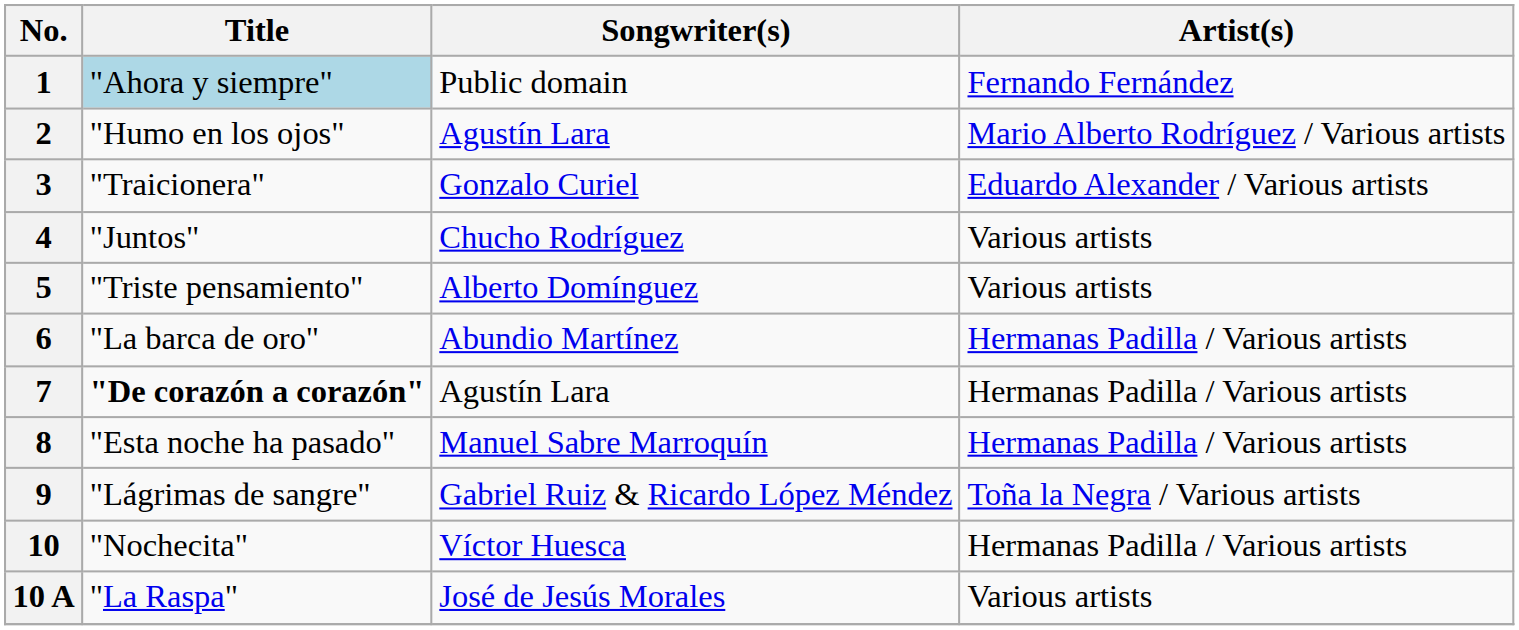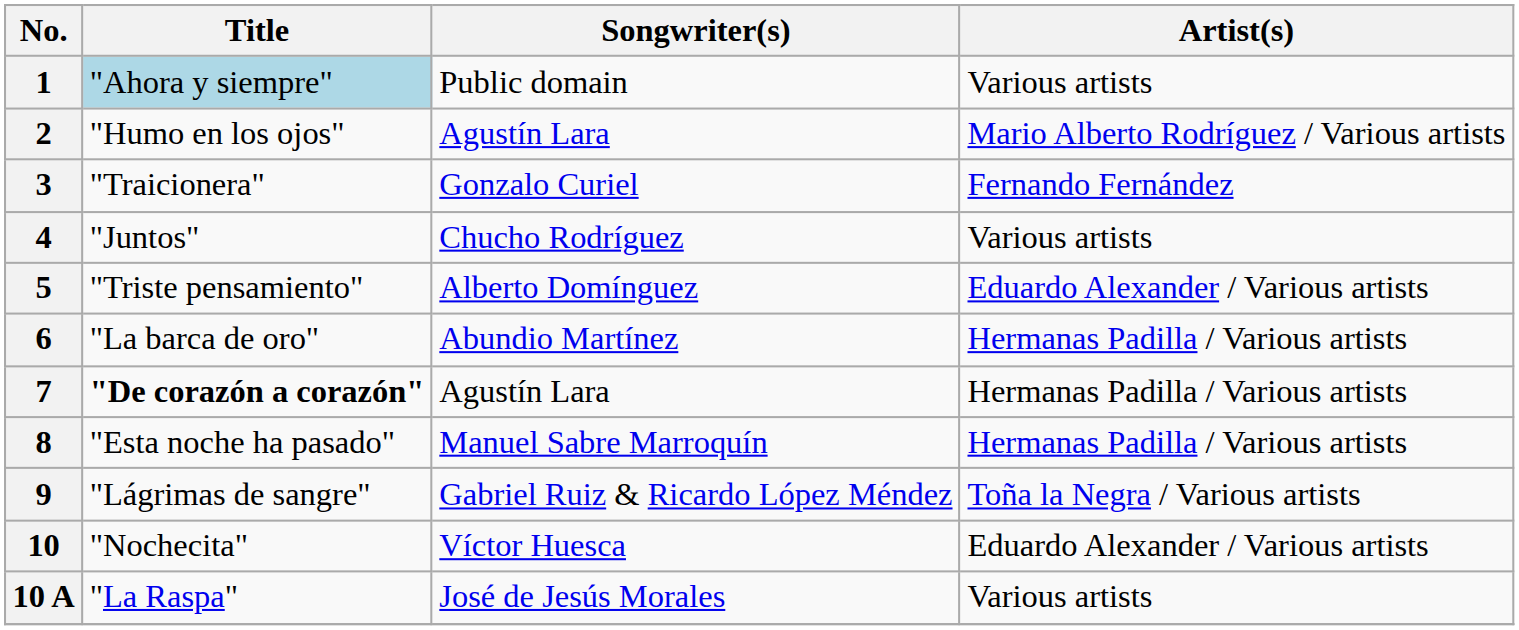 <table class="wikitable sortable" style="text-align: left">
 <tr>
 <th scope="col">No.</th>
 <th scope="col">Title</th>
 <th scope="col">Songwriter(s)</th>
 <th scope="col">Artist(s)</th>
 </tr>
 <tr>
 <th scope="row">1</th>
 <td style="background: lightblue;">"Ahora y siempre"</td>
 <td>Public domain</td>
-<td><a href='#'>Fernando Fernández</a></td>
+<td>Various artists</td>
 </tr>
 <tr>
 <th scope="row">2</th>
 <td>"Humo en los ojos"</td>
 <td><a href='#'>Agustín Lara</a></td>
 <td><a href='#'>Mario Alberto Rodríguez</a> / Various artists</td>
 </tr>
 <tr>
 <th scope="row">3</th>
 <td>"Traicionera"</td>
 <td><a href='#'>Gonzalo Curiel</a></td>
-<td><a href='#'>Eduardo Alexander</a> / Various artists</td>
+<td><a href='#'>Fernando Fernández</a></td>
 </tr>
 <tr>
 <th scope="row">4</th>
 <td>"Juntos"</td>
 <td><a href='#'>Chucho Rodríguez</a></td>
 <td>Various artists</td>
 </tr>
 <tr>
 <th scope="row">5</th>
 <td>"Triste pensamiento"</td>
 <td><a href='#'>Alberto Domínguez</a></td>
-<td>Various artists</td>
+<td><a href='#'>Eduardo Alexander</a> / Various artists</td>
 </tr>
 <tr>
 <th scope="row">6</th>
 <td>"La barca de oro"</td>
 <td><a href='#'>Abundio Martínez</a></td>
 <td><a href='#'>Hermanas Padilla</a> / Various artists</td>
 </tr>
 <tr>
 <th scope="row">7</th>
 <td><strong>"De corazón a corazón"</strong></td>
 <td>Agustín Lara</td>
 <td>Hermanas Padilla / Various artists</td>
 </tr>
 <tr>
 <th scope="row">8</th>
 <td>"Esta noche ha pasado"</td>
 <td><a href='#'>Manuel Sabre Marroquín</a></td>
 <td><a href='#'>Hermanas Padilla</a> / Various artists</td>
 </tr>
 <tr>
 <th scope="row">9</th>
 <td>"Lágrimas de sangre"</td>
 <td><a href='#'>Gabriel Ruiz</a> & <a href='#'>Ricardo López Méndez</a></td>
 <td><a href='#'>Toña la Negra</a> / Various artists</td>
 </tr>
 <tr>
 <th scope="row">10</th>
 <td>"Nochecita"</td>
 <td><a href='#'>Víctor Huesca</a></td>
-<td>Hermanas Padilla / Various artists</td>
+<td>Eduardo Alexander / Various artists</td>
 </tr>
 <tr>
 <th scope="row">10 A</th>
 <td>"<a href='#'>La Raspa</a>"</td>
 <td><a href='#'>José de Jesús Morales</a></td>
 <td>Various artists</td>
 </tr>
 <tr>
 </tr>
 </table>
